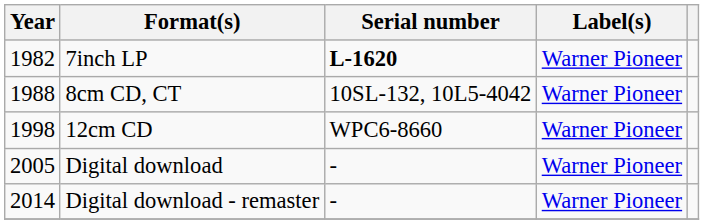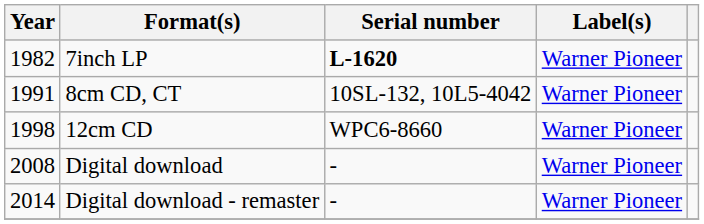 <table class="wikitable sortable plainrowheaders">
 <tr>
 <th scope="col">Year</th>
 <th scope="col">Format(s)</th>
 <th scope="col">Serial number</th>
 <th scope="col">Label(s)</th>
 <th scope="col"></th>
 </tr>
 <tr>
 <td>1982</td>
 <td>7inch LP</td>
 <td><strong>L-1620</strong></td>
 <td><a href='#'>Warner Pioneer</a></td>
 <td></td>
 </tr>
 <tr>
-<td>1988</td>
+<td>1991</td>
 <td>8cm CD, CT</td>
 <td>10SL-132, 10L5-4042</td>
 <td><a href='#'>Warner Pioneer</a></td>
 <td></td>
 </tr>
 <tr>
 <td>1998</td>
 <td>12cm CD</td>
 <td>WPC6-8660</td>
 <td><a href='#'>Warner Pioneer</a></td>
 <td></td>
 </tr>
 <tr>
-<td>2005</td>
+<td>2008</td>
 <td>Digital download</td>
 <td>-</td>
 <td><a href='#'>Warner Pioneer</a></td>
 <td></td>
 </tr>
 <tr>
 <td>2014</td>
 <td>Digital download - remaster</td>
 <td>-</td>
 <td><a href='#'>Warner Pioneer</a></td>
 <td></td>
 </tr>
 <tr>
 </tr>
 </table>
